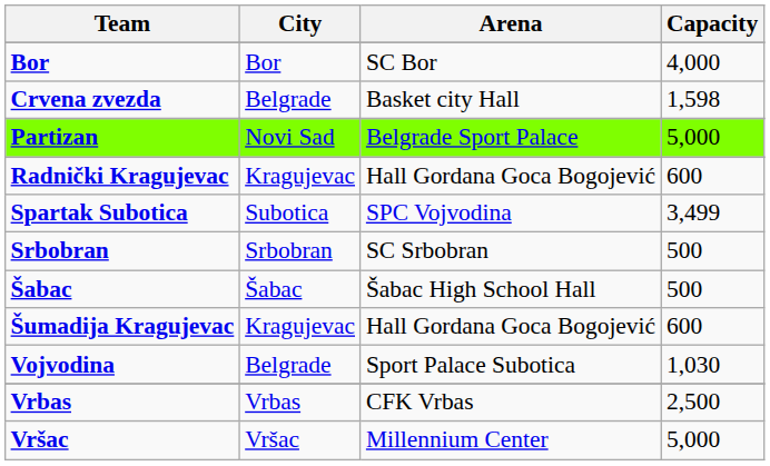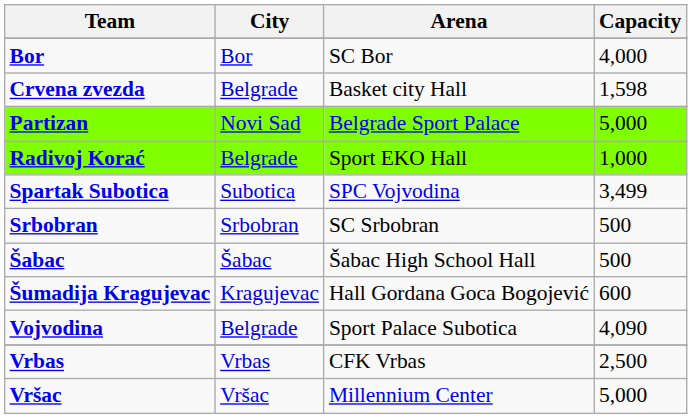 <table class="wikitable sortable">
 <tr>
 <th>Team</th>
 <th>City</th>
 <th>Arena</th>
 <th>Capacity</th>
 </tr>
 <tr>
 </tr>
 <tr>
 <td><strong><a href='#'>Bor</a></strong></td>
 <td><a href='#'>Bor</a></td>
 <td>SC Bor</td>
 <td>4,000</td>
 </tr>
 <tr>
 <td><strong><a href='#'>Crvena zvezda</a></strong></td>
 <td><a href='#'>Belgrade</a></td>
 <td>Basket city Hall</td>
 <td>1,598</td>
 </tr>
 <tr>
 </tr>
 <tr bgcolor="#7fff00">
 <td><strong><a href='#'>Partizan</a></strong></td>
 <td><a href='#'>Novi Sad</a></td>
 <td><a href='#'>Belgrade Sport Palace</a></td>
 <td>5,000</td>
 </tr>
 <tr>
 </tr>
-<tr>
-<td><strong><a href='#'>Radnički Kragujevac</a></strong></td>
-<td><a href='#'>Kragujevac</a></td>
-<td>Hall Gordana Goca Bogojević</td>
-<td>600</td>
+<tr bgcolor="#7fff00">
+<td><strong><a href='#'>Radivoj Korać</a></strong></td>
+<td><a href='#'>Belgrade</a></td>
+<td>Sport EKO Hall</td>
+<td>1,000</td>
 </tr>
 <tr>
 <td><strong><a href='#'>Spartak Subotica</a></strong></td>
 <td><a href='#'>Subotica</a></td>
 <td><a href='#'>SPC Vojvodina</a></td>
 <td>3,499</td>
 </tr>
 <tr>
 <td><strong><a href='#'>Srbobran</a></strong></td>
 <td><a href='#'>Srbobran</a></td>
 <td>SC Srbobran</td>
 <td>500</td>
 </tr>
 <tr>
 <td><strong><a href='#'>Šabac</a></strong></td>
 <td><a href='#'>Šabac</a></td>
 <td>Šabac High School Hall</td>
 <td>500</td>
 </tr>
 <tr>
 <td><strong><a href='#'>Šumadija Kragujevac</a></strong></td>
 <td><a href='#'>Kragujevac</a></td>
 <td>Hall Gordana Goca Bogojević</td>
 <td>600</td>
 </tr>
 <tr>
 <td><strong><a href='#'>Vojvodina</a></strong></td>
 <td><a href='#'>Belgrade</a></td>
 <td>Sport Palace Subotica</td>
-<td>1,030</td>
+<td>4,090</td>
 </tr>
 <tr>
 </tr>
 <tr>
 <td><strong><a href='#'>Vrbas</a></strong></td>
 <td><a href='#'>Vrbas</a></td>
 <td>CFK Vrbas</td>
 <td>2,500</td>
 </tr>
 <tr>
 <td><strong><a href='#'>Vršac</a></strong></td>
 <td><a href='#'>Vršac</a></td>
 <td><a href='#'>Millennium Center</a></td>
 <td>5,000</td>
 </tr>
 </table>
